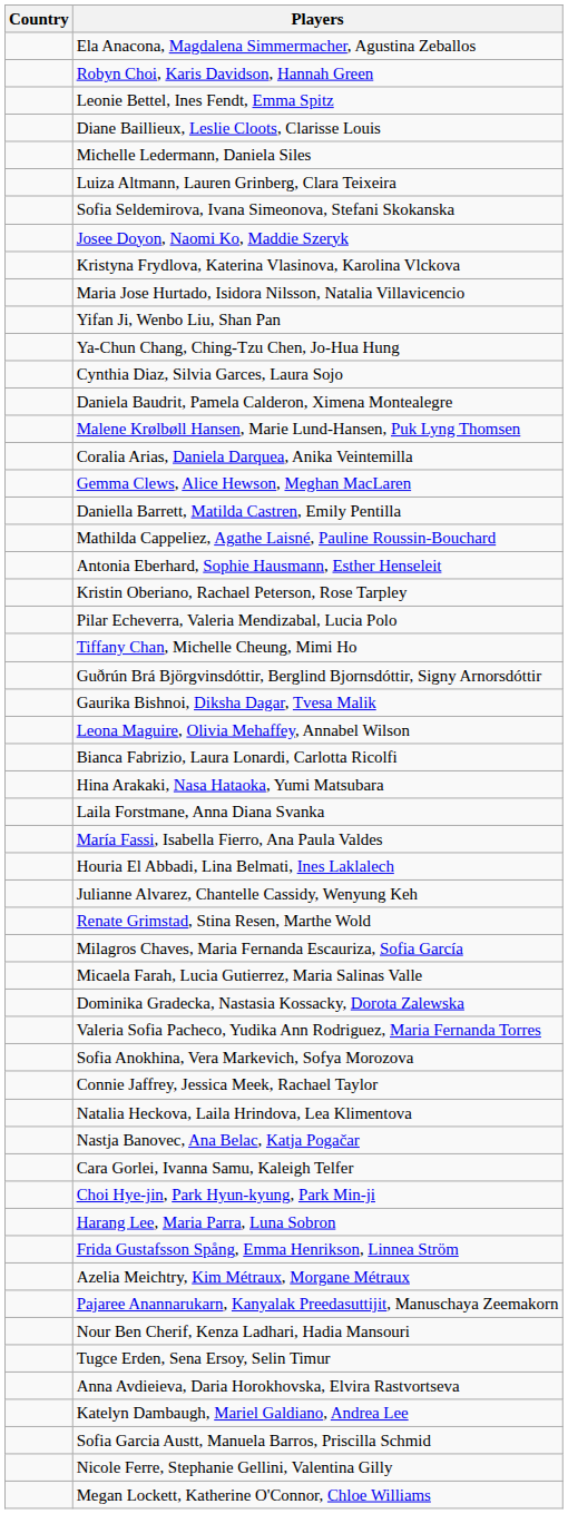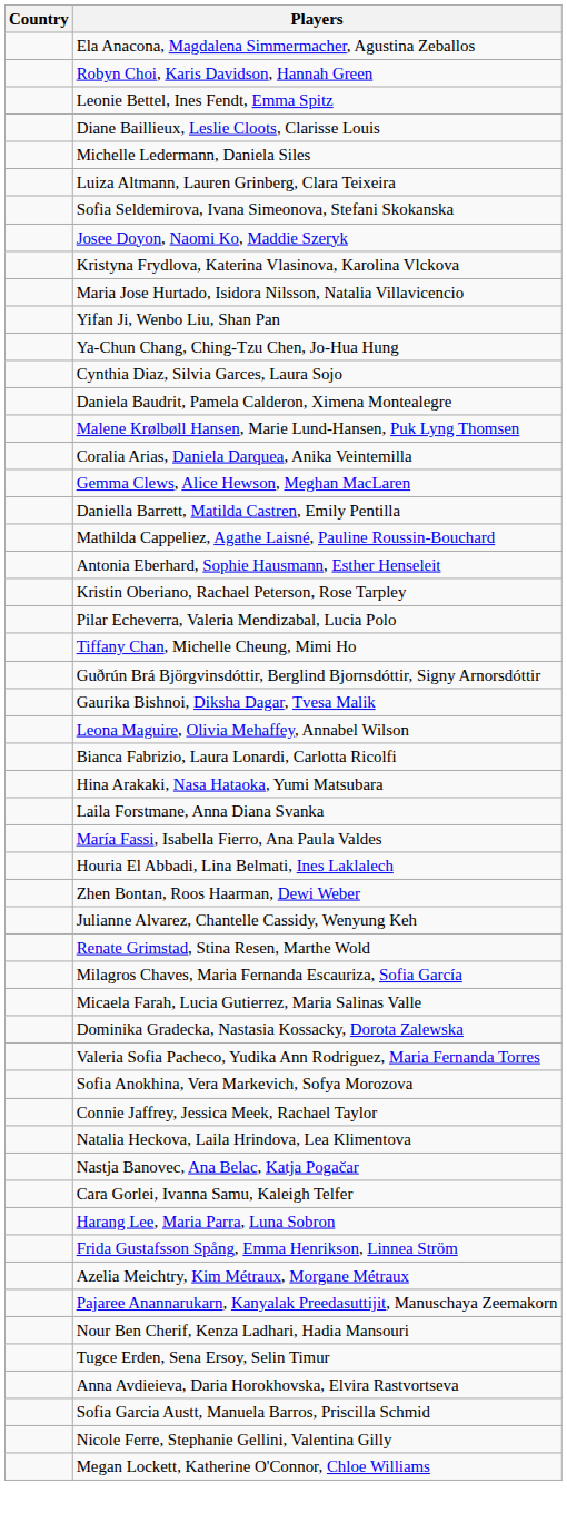 <table class="wikitable" style="font-size:95%;">
 <tr>
 <th>Country</th>
 <th>Players</th>
 </tr>
 <tr>
 <td></td>
 <td>Ela Anacona, <a href='#'>Magdalena Simmermacher</a>, Agustina Zeballos</td>
 </tr>
 <tr>
 <td></td>
 <td><a href='#'>Robyn Choi</a>, <a href='#'>Karis Davidson</a>, <a href='#'>Hannah Green</a></td>
 </tr>
 <tr>
 <td></td>
 <td>Leonie Bettel, Ines Fendt, <a href='#'>Emma Spitz</a></td>
 </tr>
 <tr>
 <td></td>
 <td>Diane Baillieux, <a href='#'>Leslie Cloots</a>, Clarisse Louis</td>
 </tr>
 <tr>
 <td></td>
 <td>Michelle Ledermann, Daniela Siles</td>
 </tr>
 <tr>
 <td></td>
 <td>Luiza Altmann, Lauren Grinberg, Clara Teixeira</td>
 </tr>
 <tr>
 <td></td>
 <td>Sofia Seldemirova, Ivana Simeonova, Stefani Skokanska</td>
 </tr>
 <tr>
 <td></td>
 <td><a href='#'>Josee Doyon</a>, <a href='#'>Naomi Ko</a>, <a href='#'>Maddie Szeryk</a></td>
 </tr>
 <tr>
 <td></td>
 <td>Kristyna Frydlova, Katerina Vlasinova, Karolina Vlckova</td>
 </tr>
 <tr>
 <td></td>
 <td>Maria Jose Hurtado, Isidora Nilsson, Natalia Villavicencio</td>
 </tr>
 <tr>
 <td></td>
 <td>Yifan Ji, Wenbo Liu, Shan Pan</td>
 </tr>
 <tr>
 <td></td>
 <td>Ya-Chun Chang, Ching-Tzu Chen, Jo-Hua Hung</td>
 </tr>
 <tr>
 <td></td>
 <td>Cynthia Diaz, Silvia Garces, Laura Sojo</td>
 </tr>
 <tr>
 <td></td>
 <td>Daniela Baudrit, Pamela Calderon, Ximena Montealegre</td>
 </tr>
 <tr>
 <td></td>
 <td><a href='#'>Malene Krølbøll Hansen</a>, Marie Lund-Hansen, <a href='#'>Puk Lyng Thomsen</a></td>
 </tr>
 <tr>
 <td></td>
 <td>Coralia Arias, <a href='#'>Daniela Darquea</a>, Anika Veintemilla</td>
 </tr>
 <tr>
 <td></td>
 <td><a href='#'>Gemma Clews</a>, <a href='#'>Alice Hewson</a>, <a href='#'>Meghan MacLaren</a></td>
 </tr>
 <tr>
 <td></td>
 <td>Daniella Barrett, <a href='#'>Matilda Castren</a>, Emily Pentilla</td>
 </tr>
 <tr>
 <td></td>
 <td>Mathilda Cappeliez, <a href='#'>Agathe Laisné</a>, <a href='#'>Pauline Roussin-Bouchard</a></td>
 </tr>
 <tr>
 <td></td>
 <td>Antonia Eberhard, <a href='#'>Sophie Hausmann</a>, <a href='#'>Esther Henseleit</a></td>
 </tr>
 <tr>
 <td></td>
 <td>Kristin Oberiano, Rachael Peterson, Rose Tarpley</td>
 </tr>
 <tr>
 <td></td>
 <td>Pilar Echeverra, Valeria Mendizabal, Lucia Polo</td>
 </tr>
 <tr>
 <td></td>
 <td><a href='#'>Tiffany Chan</a>, Michelle Cheung, Mimi Ho</td>
 </tr>
 <tr>
 <td></td>
 <td>Guðrún Brá Björgvinsdóttir, Berglind Bjornsdóttir, Signy Arnorsdóttir</td>
 </tr>
 <tr>
 <td></td>
 <td>Gaurika Bishnoi, <a href='#'>Diksha Dagar</a>, <a href='#'>Tvesa Malik</a></td>
 </tr>
 <tr>
 <td></td>
 <td><a href='#'>Leona Maguire</a>, <a href='#'>Olivia Mehaffey</a>, Annabel Wilson</td>
 </tr>
 <tr>
 <td></td>
 <td>Bianca Fabrizio, Laura Lonardi, Carlotta Ricolfi</td>
 </tr>
 <tr>
 <td></td>
 <td>Hina Arakaki, <a href='#'>Nasa Hataoka</a>, Yumi Matsubara</td>
 </tr>
 <tr>
 <td></td>
 <td>Laila Forstmane, Anna Diana Svanka</td>
 </tr>
 <tr>
 <td></td>
 <td><a href='#'>María Fassi</a>, Isabella Fierro,  Ana Paula Valdes</td>
 </tr>
 <tr>
 <td></td>
 <td>Houria El Abbadi, Lina Belmati, <a href='#'>Ines Laklalech</a></td>
 </tr>
 <tr>
 <td></td>
+<td>Zhen Bontan, Roos Haarman, <a href='#'>Dewi Weber</a></td>
+</tr>
+<tr>
+<td></td>
 <td>Julianne Alvarez, Chantelle Cassidy, Wenyung Keh</td>
 </tr>
 <tr>
 <td></td>
 <td><a href='#'>Renate Grimstad</a>, Stina Resen, Marthe Wold</td>
 </tr>
 <tr>
 <td></td>
 <td>Milagros Chaves, Maria Fernanda Escauriza, <a href='#'>Sofia García</a></td>
 </tr>
 <tr>
 <td></td>
 <td>Micaela Farah, Lucia Gutierrez, Maria Salinas Valle</td>
 </tr>
 <tr>
 <td></td>
 <td>Dominika Gradecka, Nastasia Kossacky, <a href='#'>Dorota Zalewska</a></td>
 </tr>
 <tr>
 <td></td>
 <td>Valeria Sofia Pacheco, Yudika Ann Rodriguez, <a href='#'>Maria Fernanda Torres</a></td>
 </tr>
 <tr>
 <td></td>
 <td>Sofia Anokhina, Vera Markevich, Sofya Morozova</td>
 </tr>
 <tr>
 <td></td>
 <td>Connie Jaffrey, Jessica Meek, Rachael Taylor</td>
 </tr>
 <tr>
 <td></td>
 <td>Natalia Heckova, Laila Hrindova, Lea Klimentova</td>
 </tr>
 <tr>
 <td></td>
 <td>Nastja Banovec, <a href='#'>Ana Belac</a>, <a href='#'>Katja Pogačar</a></td>
 </tr>
 <tr>
 <td></td>
 <td>Cara Gorlei, Ivanna Samu, Kaleigh Telfer</td>
 </tr>
 <tr>
 <td></td>
-<td><a href='#'>Choi Hye-jin</a>, <a href='#'>Park Hyun-kyung</a>, <a href='#'>Park Min-ji</a></td>
-</tr>
-<tr>
-<td></td>
 <td><a href='#'>Harang Lee</a>, <a href='#'>Maria Parra</a>, <a href='#'>Luna Sobron</a></td>
 </tr>
 <tr>
 <td></td>
 <td><a href='#'>Frida Gustafsson Spång</a>, <a href='#'>Emma Henrikson</a>, <a href='#'>Linnea Ström</a></td>
 </tr>
 <tr>
 <td></td>
 <td>Azelia Meichtry, <a href='#'>Kim Métraux</a>, <a href='#'>Morgane Métraux</a></td>
 </tr>
 <tr>
 <td></td>
 <td><a href='#'>Pajaree Anannarukarn</a>, <a href='#'>Kanyalak Preedasuttijit</a>, Manuschaya Zeemakorn</td>
 </tr>
 <tr>
 <td></td>
 <td>Nour Ben Cherif, Kenza Ladhari, Hadia Mansouri</td>
 </tr>
 <tr>
 <td></td>
 <td>Tugce Erden, Sena Ersoy, Selin Timur</td>
 </tr>
 <tr>
 <td></td>
 <td>Anna Avdieieva, Daria Horokhovska, Elvira Rastvortseva</td>
 </tr>
 <tr>
 <td></td>
-<td>Katelyn Dambaugh, <a href='#'>Mariel Galdiano</a>, <a href='#'>Andrea Lee</a></td>
-</tr>
-<tr>
-<td></td>
 <td>Sofia Garcia Austt, Manuela Barros, Priscilla Schmid</td>
 </tr>
 <tr>
 <td></td>
 <td>Nicole Ferre, Stephanie Gellini, Valentina Gilly</td>
 </tr>
 <tr>
 <td></td>
 <td>Megan Lockett, Katherine O'Connor, <a href='#'>Chloe Williams</a></td>
 </tr>
 </table>
